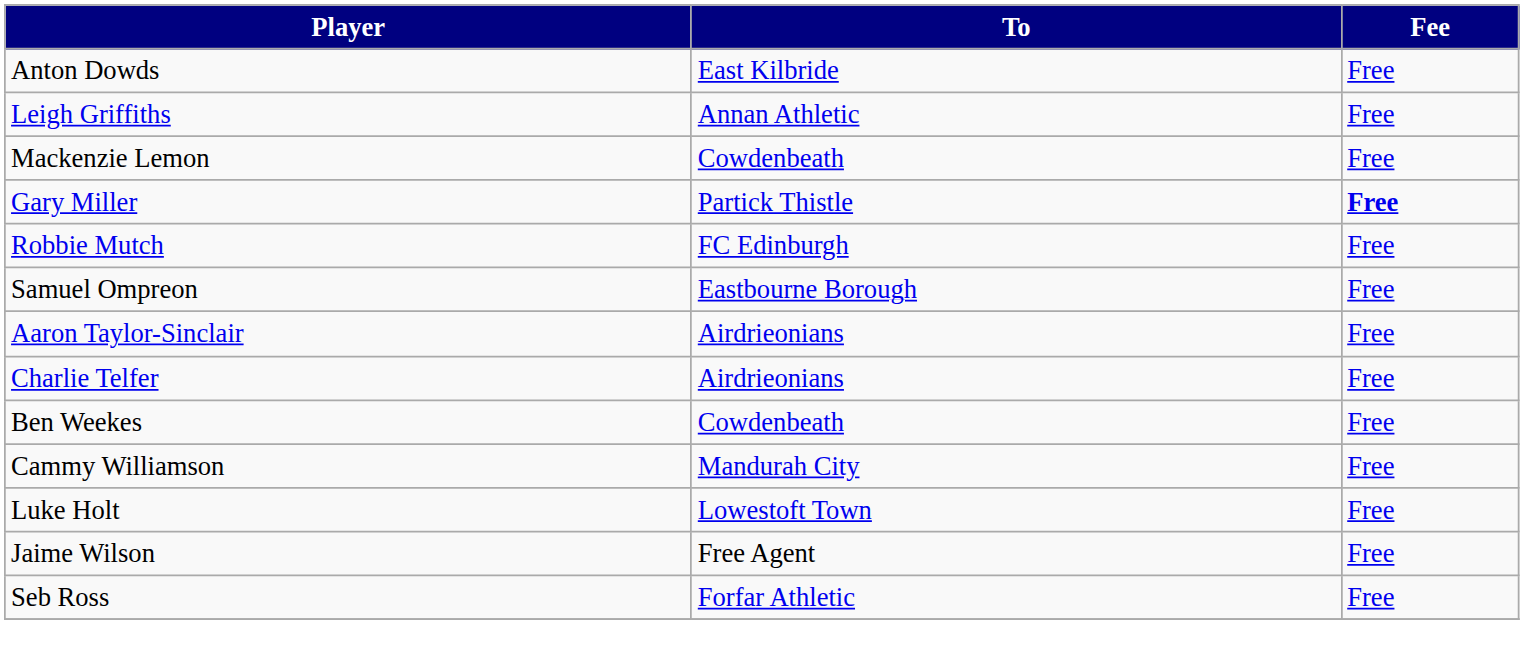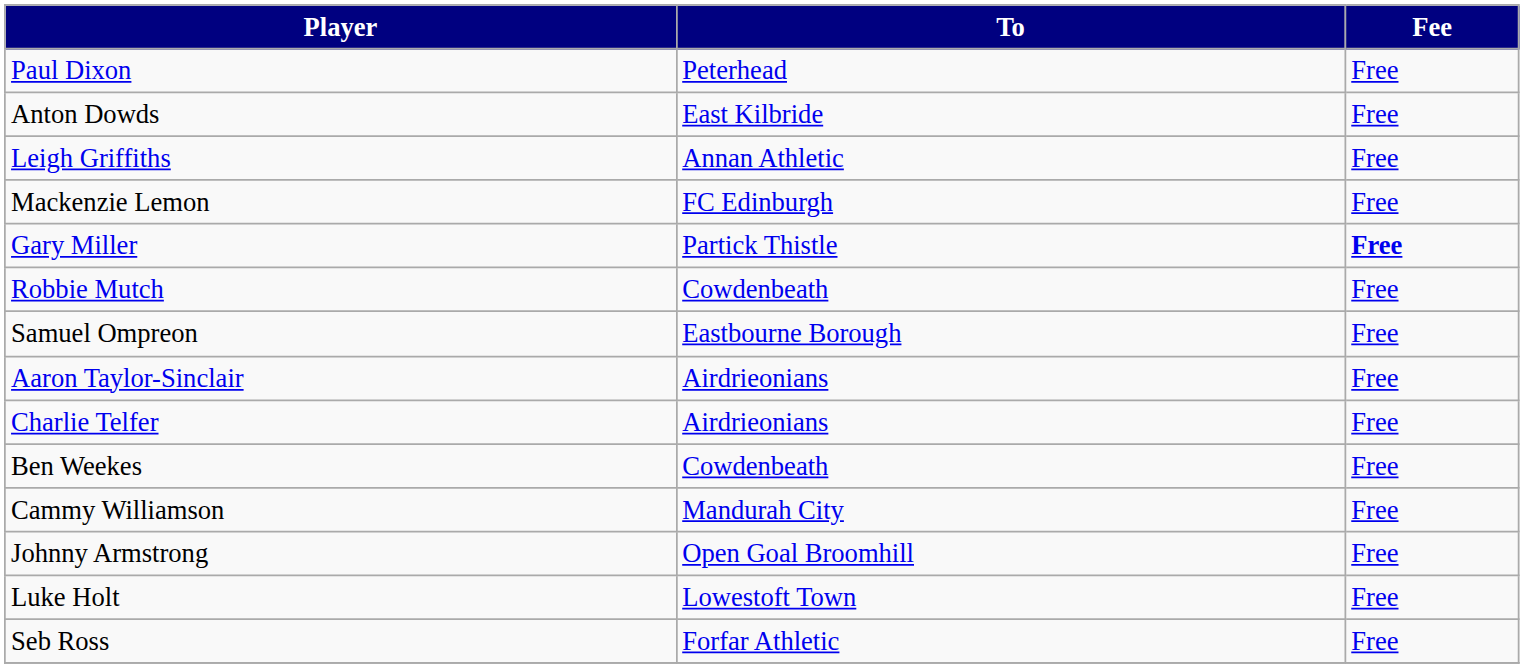 <table class="wikitable" style="text-align:left; font-size:95%;width:98%;">
 <tr>
 <th style="background:navy; color:white;">Player</th>
 <th style="background:navy; color:white;">To</th>
 <th style="background:navy; color:white;">Fee</th>
+</tr>
+<tr>
+<td> <a href='#'>Paul Dixon</a></td>
+<td> <a href='#'>Peterhead</a></td>
+<td><a href='#'>Free</a></td>
 </tr>
 <tr>
 <td> Anton Dowds</td>
 <td> <a href='#'>East Kilbride</a></td>
 <td><a href='#'>Free</a></td>
 </tr>
 <tr>
 <td> <a href='#'>Leigh Griffiths</a></td>
 <td> <a href='#'>Annan Athletic</a></td>
 <td><a href='#'>Free</a></td>
 </tr>
 <tr>
 <td> Mackenzie Lemon</td>
-<td> <a href='#'>Cowdenbeath</a></td>
+<td> <a href='#'>FC Edinburgh</a></td>
 <td><a href='#'>Free</a></td>
 </tr>
 <tr>
 <td> <a href='#'>Gary Miller</a></td>
 <td> <a href='#'>Partick Thistle</a></td>
 <td><strong><a href='#'>Free</a></strong></td>
 </tr>
 <tr>
 <td> <a href='#'>Robbie Mutch</a></td>
-<td> <a href='#'>FC Edinburgh</a></td>
+<td> <a href='#'>Cowdenbeath</a></td>
 <td><a href='#'>Free</a></td>
 </tr>
 <tr>
 <td> Samuel Ompreon</td>
 <td> <a href='#'>Eastbourne Borough</a></td>
 <td><a href='#'>Free</a></td>
 </tr>
 <tr>
 <td> <a href='#'>Aaron Taylor-Sinclair</a></td>
 <td> <a href='#'>Airdrieonians</a></td>
 <td><a href='#'>Free</a></td>
 </tr>
 <tr>
 <td> <a href='#'>Charlie Telfer</a></td>
 <td> <a href='#'>Airdrieonians</a></td>
 <td><a href='#'>Free</a></td>
 </tr>
 <tr>
 <td> Ben Weekes</td>
 <td> <a href='#'>Cowdenbeath</a></td>
 <td><a href='#'>Free</a></td>
 </tr>
 <tr>
 <td> Cammy Williamson</td>
 <td> <a href='#'>Mandurah City</a></td>
 <td><a href='#'>Free</a></td>
 </tr>
 <tr>
-<td> Luke Holt</td>
-<td> <a href='#'>Lowestoft Town</a></td>
+<td> Johnny Armstrong</td>
+<td> <a href='#'>Open Goal Broomhill</a></td>
 <td><a href='#'>Free</a></td>
 </tr>
 <tr>
-<td> Jaime Wilson</td>
-<td>Free Agent</td>
+<td> Luke Holt</td>
+<td> <a href='#'>Lowestoft Town</a></td>
 <td><a href='#'>Free</a></td>
 </tr>
 <tr>
 <td> Seb Ross</td>
 <td> <a href='#'>Forfar Athletic</a></td>
 <td><a href='#'>Free</a></td>
 </tr>
 <tr>
 </tr>
 </table>
